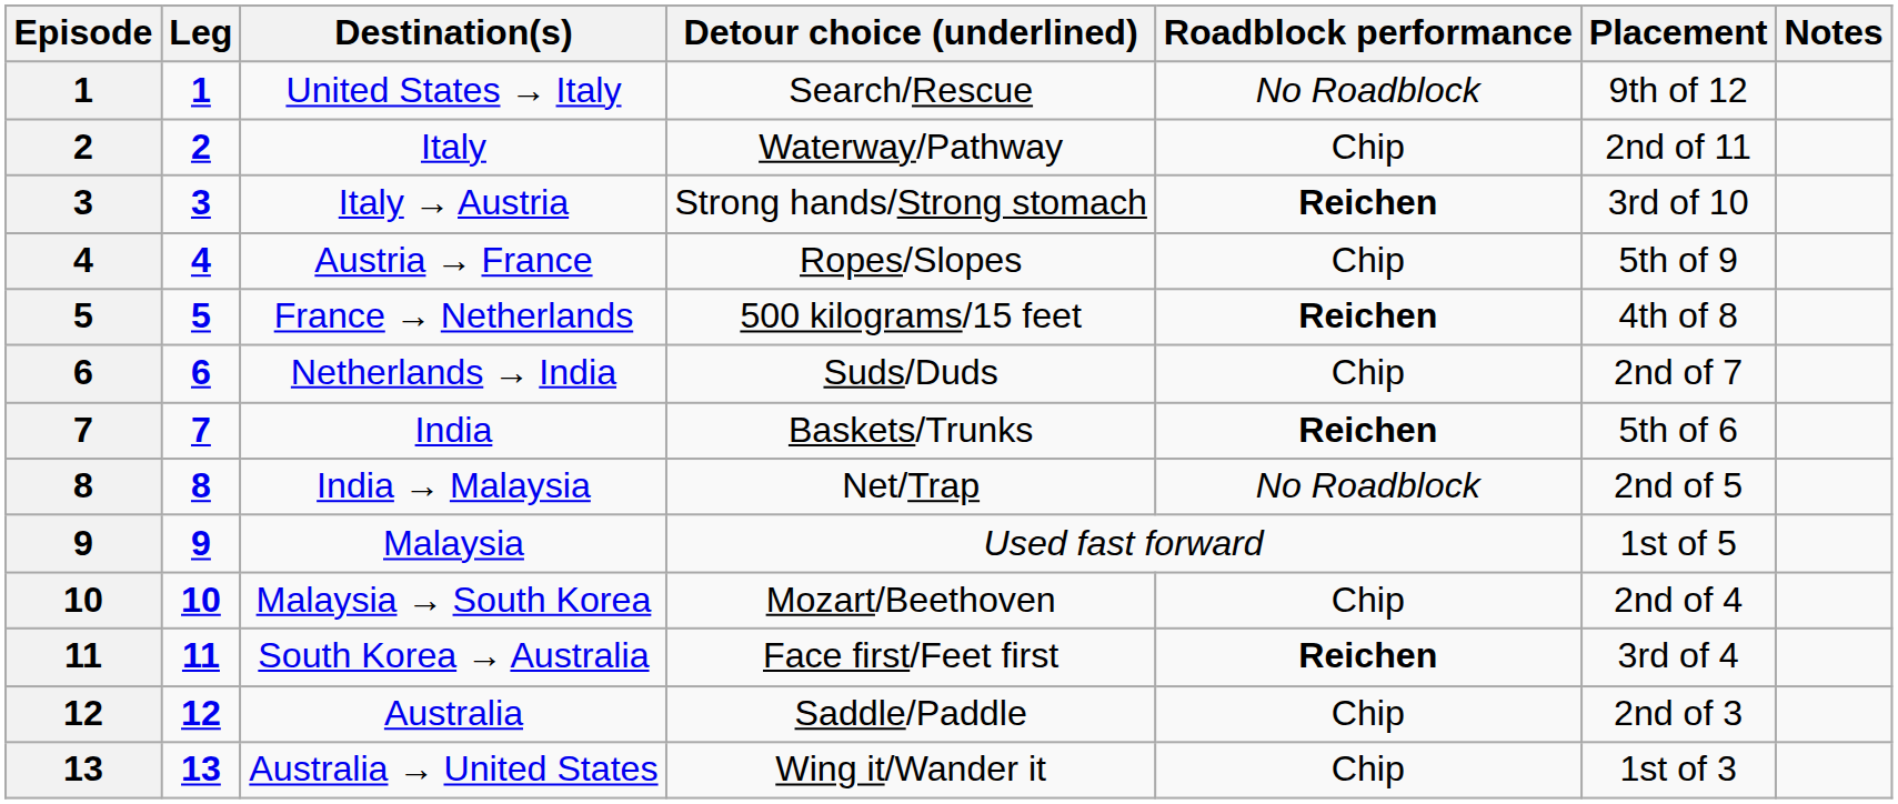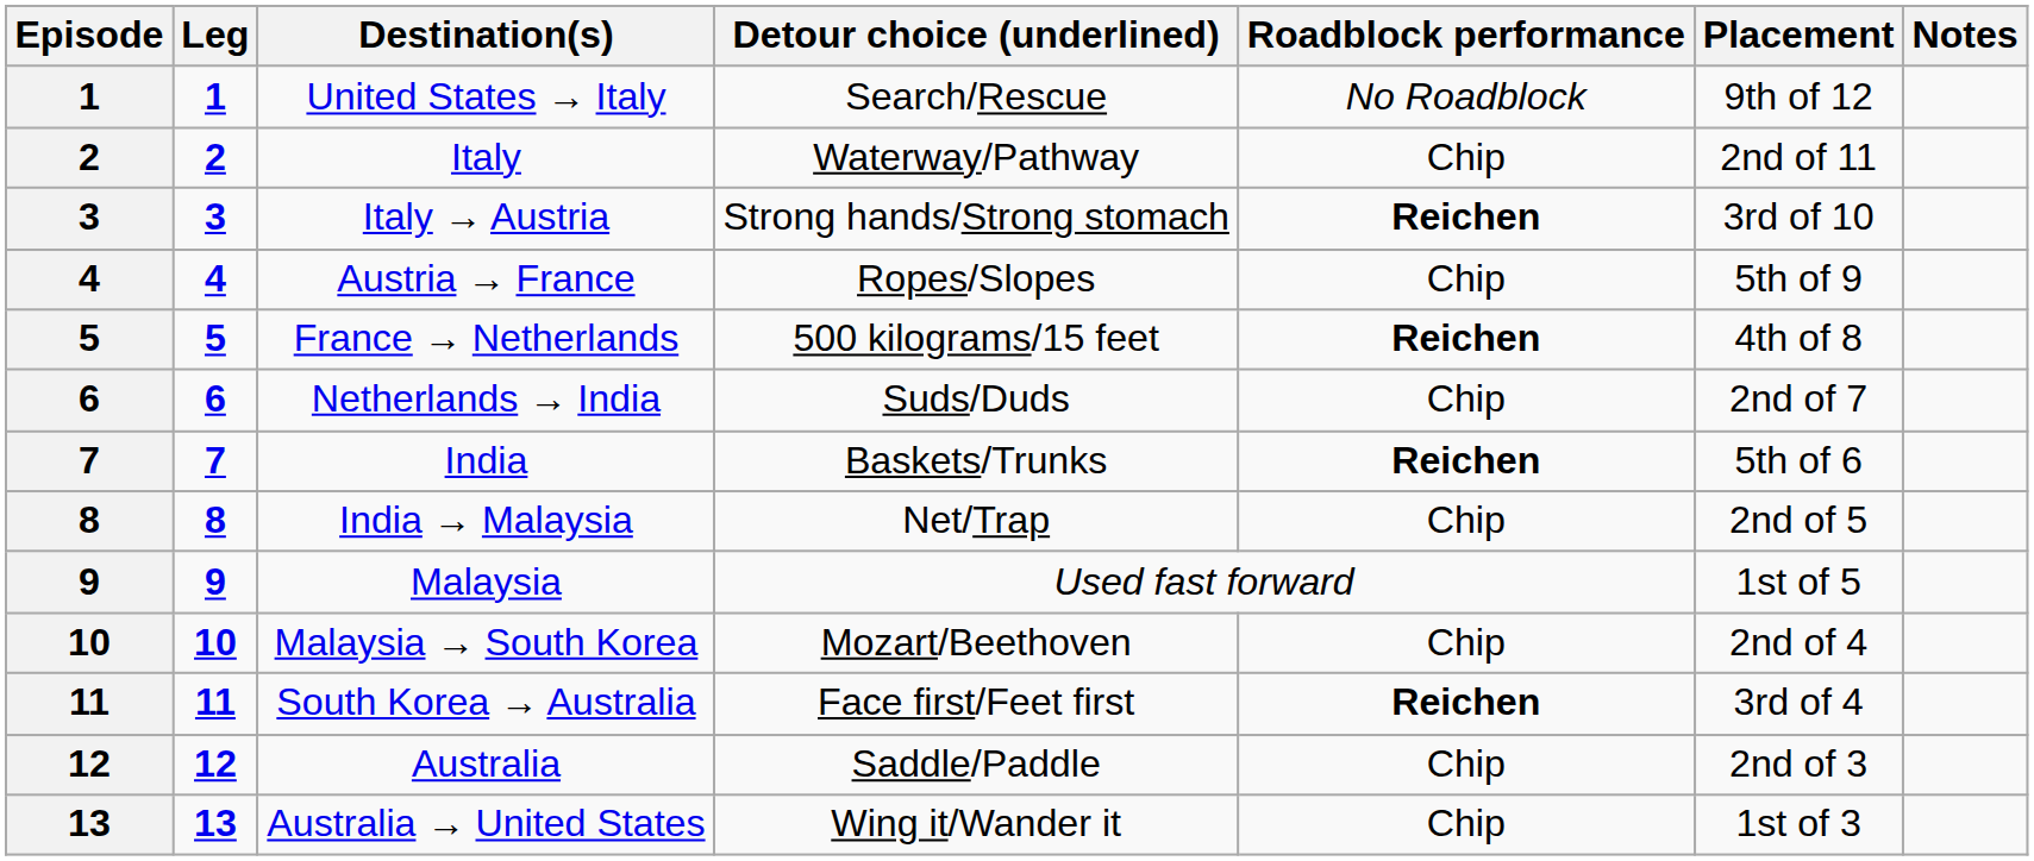 <table class="wikitable unsortable" style="text-align:center;">
 <tr>
 <th scope="col" class="unsortable">Episode</th>
 <th scope="col">Leg</th>
 <th scope="col">Destination(s)</th>
 <th scope="col">Detour choice (underlined)</th>
 <th scope="col">Roadblock performance</th>
 <th scope="col">Placement</th>
 <th scope="col">Notes</th>
 </tr>
 <tr>
 <th scope="row" style="text-align:center">1</th>
 <td><strong><a href='#'>1</a></strong></td>
 <td><a href='#'>United States</a> → <a href='#'>Italy</a></td>
 <td>Search/<u>Rescue</u></td>
 <td><em>No Roadblock</em></td>
 <td>9th of 12</td>
 <td></td>
 </tr>
 <tr>
 <th scope="row" style="text-align:center">2</th>
 <td><strong><a href='#'>2</a></strong></td>
 <td><a href='#'>Italy</a></td>
 <td><u>Waterway</u>/Pathway</td>
 <td>Chip</td>
 <td>2nd of 11</td>
 <td></td>
 </tr>
 <tr>
 <th scope="row" style="text-align:center">3</th>
 <td><strong><a href='#'>3</a></strong></td>
 <td><a href='#'>Italy</a> → <a href='#'>Austria</a></td>
 <td>Strong hands/<u>Strong stomach</u></td>
 <td><strong>Reichen</strong></td>
 <td>3rd of 10</td>
 <td></td>
 </tr>
 <tr>
 <th scope="row" style="text-align:center">4</th>
 <td><strong><a href='#'>4</a></strong></td>
 <td><a href='#'>Austria</a> → <a href='#'>France</a></td>
 <td><u>Ropes</u>/Slopes</td>
 <td>Chip</td>
 <td>5th of 9</td>
 <td></td>
 </tr>
 <tr>
 <th scope="row" style="text-align:center">5</th>
 <td><strong><a href='#'>5</a></strong></td>
 <td><a href='#'>France</a> → <a href='#'>Netherlands</a></td>
 <td><u>500 kilograms</u>/15 feet</td>
 <td><strong>Reichen</strong></td>
 <td>4th of 8</td>
 <td></td>
 </tr>
 <tr>
 <th scope="row" style="text-align:center">6</th>
 <td><strong><a href='#'>6</a></strong></td>
 <td><a href='#'>Netherlands</a> → <a href='#'>India</a></td>
 <td><u>Suds</u>/Duds</td>
 <td>Chip</td>
 <td>2nd of 7</td>
 <td></td>
 </tr>
 <tr>
 <th scope="row" style="text-align:center">7</th>
 <td><strong><a href='#'>7</a></strong></td>
 <td><a href='#'>India</a></td>
 <td><u>Baskets</u>/Trunks</td>
 <td><strong>Reichen</strong></td>
 <td>5th of 6</td>
 <td></td>
 </tr>
 <tr>
 <th scope="row" style="text-align:center">8</th>
 <td><strong><a href='#'>8</a></strong></td>
 <td><a href='#'>India</a> → <a href='#'>Malaysia</a></td>
 <td>Net/<u>Trap</u></td>
-<td><em>No Roadblock</em></td>
+<td>Chip</td>
 <td>2nd of 5</td>
 <td></td>
 </tr>
 <tr>
 <th scope="row" style="text-align:center">9</th>
 <td><strong><a href='#'>9</a></strong></td>
 <td><a href='#'>Malaysia</a></td>
 <td colspan="2"><em>Used fast forward</em></td>
 <td>1st of 5</td>
 <td></td>
 </tr>
 <tr>
 <th scope="row" style="text-align:center">10</th>
 <td><strong><a href='#'>10</a></strong></td>
 <td><a href='#'>Malaysia</a> → <a href='#'>South Korea</a></td>
 <td><u>Mozart</u>/Beethoven</td>
 <td>Chip</td>
 <td>2nd of 4</td>
 <td></td>
 </tr>
 <tr>
 <th scope="row" style="text-align:center">11</th>
 <td><strong><a href='#'>11</a></strong></td>
 <td><a href='#'>South Korea</a> → <a href='#'>Australia</a></td>
 <td><u>Face first</u>/Feet first</td>
 <td><strong>Reichen</strong></td>
 <td>3rd of 4</td>
 <td></td>
 </tr>
 <tr>
 <th scope="row" style="text-align:center">12</th>
 <td><strong><a href='#'>12</a></strong></td>
 <td><a href='#'>Australia</a></td>
 <td><u>Saddle</u>/Paddle</td>
 <td>Chip</td>
 <td>2nd of 3</td>
 <td></td>
 </tr>
 <tr>
 <th scope="row" style="text-align:center">13</th>
 <td><strong><a href='#'>13</a></strong></td>
 <td><a href='#'>Australia</a> → <a href='#'>United States</a></td>
 <td><u>Wing it</u>/Wander it</td>
 <td>Chip</td>
 <td>1st of 3</td>
 <td></td>
 </tr>
 </table>
